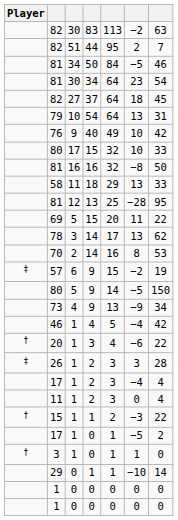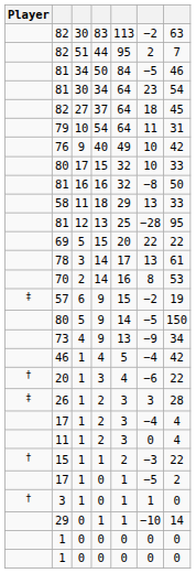 <table class="wikitable sortable" style="text-align:center;">
 <tr>
 <th>Player</th>
 <th></th>
 <th></th>
 <th></th>
 <th></th>
 <th data-sort-type="number"></th>
 <th></th>
 </tr>
 <tr>
 <td></td>
 <td>82</td>
 <td>30</td>
 <td>83</td>
 <td>113</td>
 <td>−2</td>
 <td>63</td>
 </tr>
 <tr>
 <td></td>
 <td>82</td>
 <td>51</td>
 <td>44</td>
 <td>95</td>
 <td>2</td>
 <td>7</td>
 </tr>
 <tr>
 <td></td>
 <td>81</td>
 <td>34</td>
 <td>50</td>
 <td>84</td>
 <td>−5</td>
 <td>46</td>
 </tr>
 <tr>
 <td></td>
 <td>81</td>
 <td>30</td>
 <td>34</td>
 <td>64</td>
 <td>23</td>
 <td>54</td>
 </tr>
 <tr>
 <td></td>
 <td>82</td>
 <td>27</td>
 <td>37</td>
 <td>64</td>
 <td>18</td>
 <td>45</td>
 </tr>
 <tr>
 <td></td>
 <td>79</td>
 <td>10</td>
 <td>54</td>
 <td>64</td>
-<td>13</td>
+<td>11</td>
 <td>31</td>
 </tr>
 <tr>
 <td></td>
 <td>76</td>
 <td>9</td>
 <td>40</td>
 <td>49</td>
 <td>10</td>
 <td>42</td>
 </tr>
 <tr>
 <td></td>
 <td>80</td>
 <td>17</td>
 <td>15</td>
 <td>32</td>
 <td>10</td>
 <td>33</td>
 </tr>
 <tr>
 <td></td>
 <td>81</td>
 <td>16</td>
 <td>16</td>
 <td>32</td>
 <td>−8</td>
 <td>50</td>
 </tr>
 <tr>
 <td></td>
 <td>58</td>
 <td>11</td>
 <td>18</td>
 <td>29</td>
 <td>13</td>
 <td>33</td>
 </tr>
 <tr>
 <td></td>
 <td>81</td>
 <td>12</td>
 <td>13</td>
 <td>25</td>
 <td>−28</td>
 <td>95</td>
 </tr>
 <tr>
 <td></td>
 <td>69</td>
 <td>5</td>
 <td>15</td>
 <td>20</td>
-<td>11</td>
+<td>22</td>
 <td>22</td>
 </tr>
 <tr>
 <td></td>
 <td>78</td>
 <td>3</td>
 <td>14</td>
 <td>17</td>
 <td>13</td>
-<td>62</td>
+<td>61</td>
 </tr>
 <tr>
 <td></td>
 <td>70</td>
 <td>2</td>
 <td>14</td>
 <td>16</td>
 <td>8</td>
 <td>53</td>
 </tr>
 <tr>
 <td><sup>‡</sup></td>
 <td>57</td>
 <td>6</td>
 <td>9</td>
 <td>15</td>
 <td>−2</td>
 <td>19</td>
 </tr>
 <tr>
 <td></td>
 <td>80</td>
 <td>5</td>
 <td>9</td>
 <td>14</td>
 <td>−5</td>
 <td>150</td>
 </tr>
 <tr>
 <td></td>
 <td>73</td>
 <td>4</td>
 <td>9</td>
 <td>13</td>
 <td>−9</td>
 <td>34</td>
 </tr>
 <tr>
 <td></td>
 <td>46</td>
 <td>1</td>
 <td>4</td>
 <td>5</td>
 <td>−4</td>
 <td>42</td>
 </tr>
 <tr>
 <td><sup>†</sup></td>
 <td>20</td>
 <td>1</td>
 <td>3</td>
 <td>4</td>
 <td>−6</td>
 <td>22</td>
 </tr>
 <tr>
 <td><sup>‡</sup></td>
 <td>26</td>
 <td>1</td>
 <td>2</td>
 <td>3</td>
 <td>3</td>
 <td>28</td>
 </tr>
 <tr>
 <td></td>
 <td>17</td>
 <td>1</td>
 <td>2</td>
 <td>3</td>
 <td>−4</td>
 <td>4</td>
 </tr>
 <tr>
 <td></td>
 <td>11</td>
 <td>1</td>
 <td>2</td>
 <td>3</td>
 <td>0</td>
 <td>4</td>
 </tr>
 <tr>
 <td><sup>†</sup></td>
 <td>15</td>
 <td>1</td>
 <td>1</td>
 <td>2</td>
 <td>−3</td>
 <td>22</td>
 </tr>
 <tr>
 <td></td>
 <td>17</td>
 <td>1</td>
 <td>0</td>
 <td>1</td>
 <td>−5</td>
 <td>2</td>
 </tr>
 <tr>
 <td><sup>†</sup></td>
 <td>3</td>
 <td>1</td>
 <td>0</td>
 <td>1</td>
 <td>1</td>
 <td>0</td>
 </tr>
 <tr>
 <td></td>
 <td>29</td>
 <td>0</td>
 <td>1</td>
 <td>1</td>
 <td>−10</td>
 <td>14</td>
 </tr>
 <tr>
 <td></td>
 <td>1</td>
 <td>0</td>
 <td>0</td>
 <td>0</td>
 <td>0</td>
 <td>0</td>
 </tr>
 <tr>
 <td></td>
 <td>1</td>
 <td>0</td>
 <td>0</td>
 <td>0</td>
 <td>0</td>
 <td>0</td>
 </tr>
 </table>
